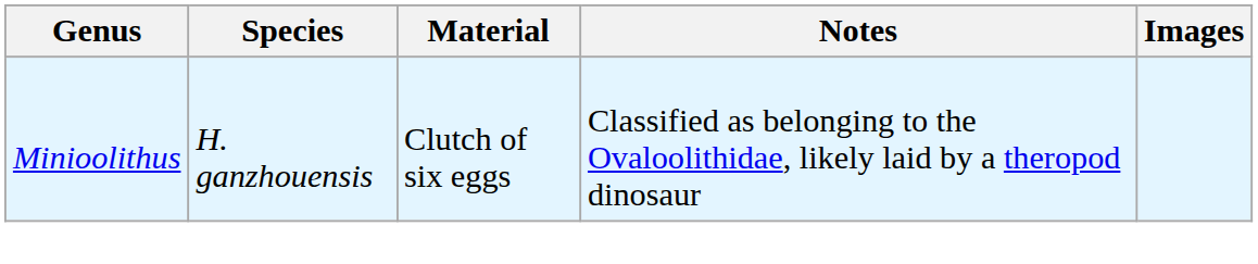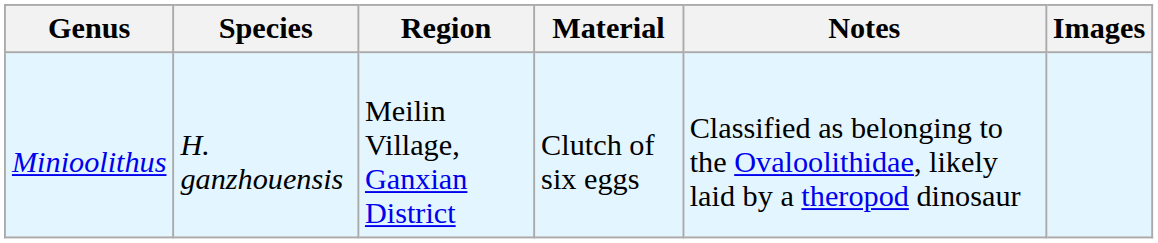 <table class="wikitable" align="center">
 <tr>
 <th>Genus</th>
 <th>Species</th>
+<th>Region</th>
 <th>Material</th>
 <th>Notes</th>
 <th>Images</th>
 </tr>
 <tr>
 <td style="background:#E3F5FF;"><br><em><a href='#'>Minioolithus</a></em></td>
 <td style="background:#E3F5FF;"><br><em>H. ganzhouensis</em></td>
+<td style="background:#E3F5FF;"><br>Meilin Village, <a href='#'>Ganxian District</a></td>
 <td style="background:#E3F5FF;"><br>Clutch of six eggs</td>
 <td style="background:#E3F5FF;"><br>Classified as belonging to the <a href='#'>Ovaloolithidae</a>, likely laid by a <a href='#'>theropod</a> dinosaur</td>
 <td style="background:#E3F5FF;"></td>
 </tr>
 </table>
